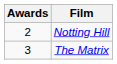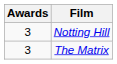 <table class="wikitable" style="text-align: center;">
 <tr>
 <th scope="col" width="55">Awards</th>
 <th scope="col">Film</th>
 </tr>
 <tr>
-<td>2</td>
+<td>3</td>
 <td><em><a href='#'>Notting Hill</a></em></td>
 </tr>
 <tr>
 <td>3</td>
 <td><em><a href='#'>The Matrix</a></em></td>
 </tr>
 </table>
